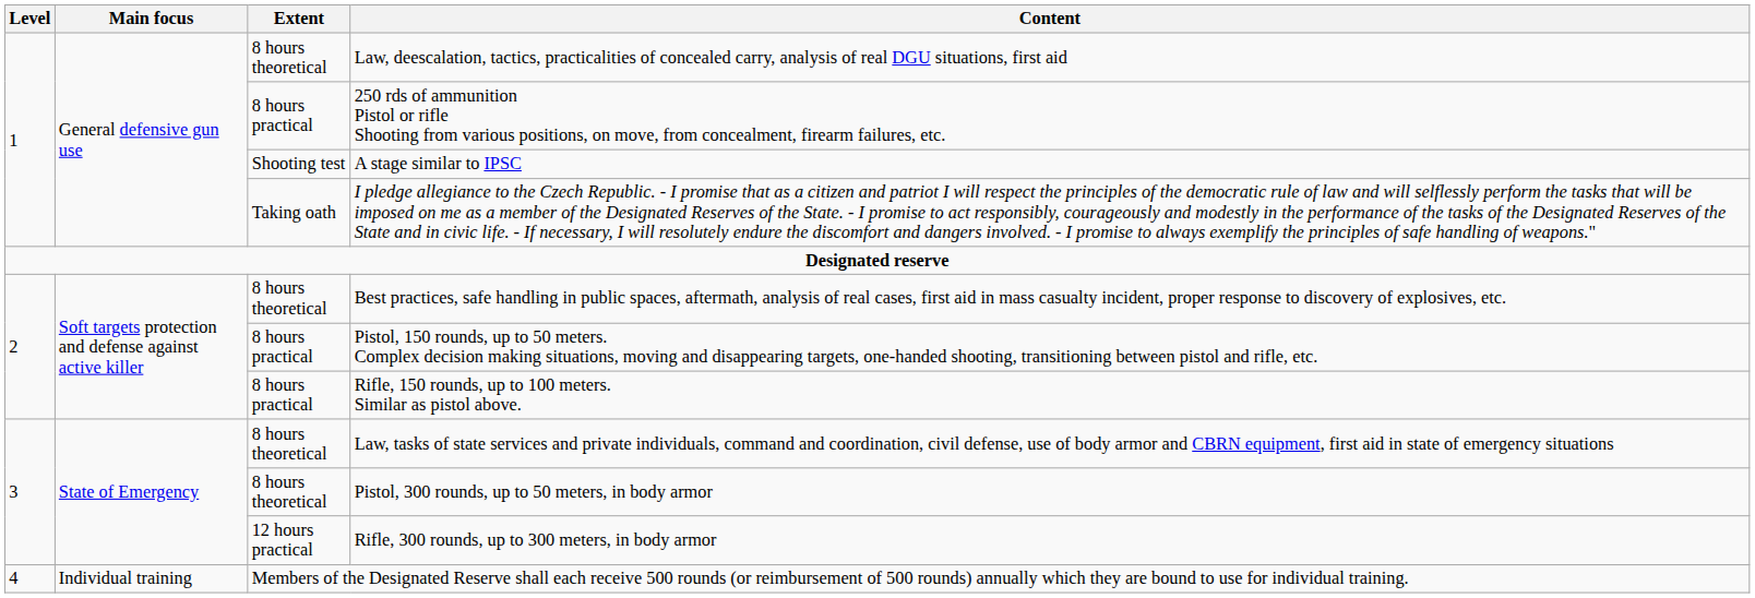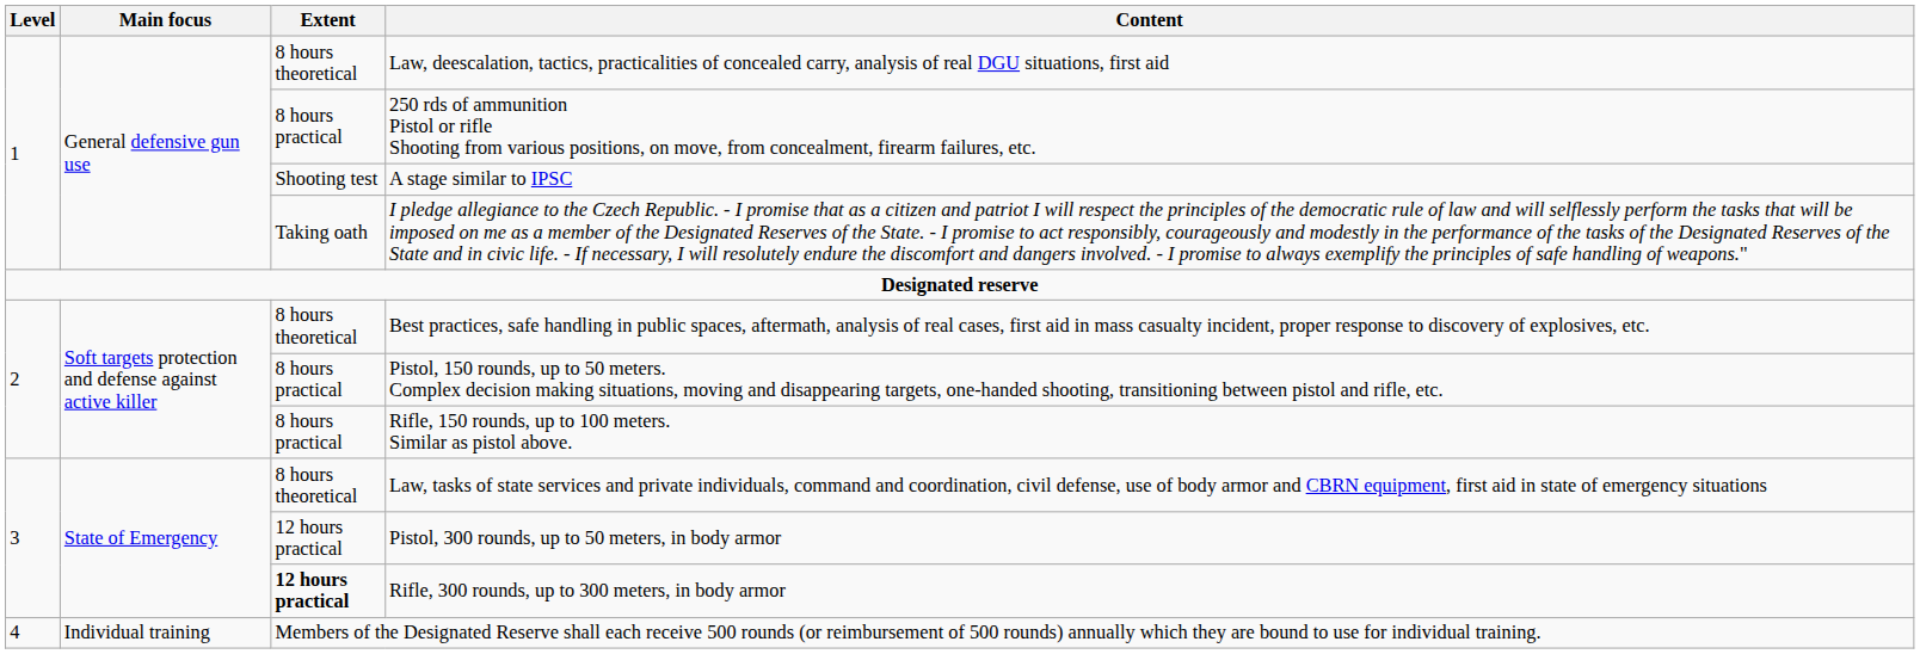 <table class=wikitable>
 <tr>
 <th>Level</th>
 <th>Main focus</th>
 <th>Extent</th>
 <th>Content</th>
 </tr>
 <tr>
 <td rowspan=4>1</td>
 <td rowspan=4>General <a href='#'>defensive gun use</a></td>
 <td>8 hours theoretical</td>
 <td>Law, deescalation, tactics, practicalities of concealed carry, analysis of real <a href='#'>DGU</a> situations, first aid</td>
 </tr>
 <tr>
 <td>8 hours practical</td>
 <td>250 rds of ammunition<br>Pistol or rifle<br>Shooting from various positions, on move, from concealment, firearm failures, etc.</td>
 </tr>
 <tr>
 <td>Shooting test</td>
 <td>A stage similar to <a href='#'>IPSC</a></td>
 </tr>
 <tr>
 <td>Taking oath</td>
 <td><em>I pledge allegiance to the Czech Republic. - I promise that as a citizen and patriot I will respect the principles of the democratic rule of law and will selflessly perform the tasks that will be imposed on me as a member of the Designated Reserves of the State. - I promise to act responsibly, courageously and modestly in the performance of the tasks of the Designated Reserves of the State and in civic life. - If necessary, I will resolutely endure the discomfort and dangers involved. - I promise to always exemplify the principles of safe handling of weapons.</em>"</td>
 </tr>
 <tr>
 <td colspan=4 style="text-align: center;"><strong>Designated reserve</strong></td>
 </tr>
 <tr>
 <td rowspan=3>2</td>
 <td rowspan=3><a href='#'>Soft targets</a> protection and defense against <a href='#'>active killer</a></td>
 <td>8 hours theoretical</td>
 <td>Best practices, safe handling in public spaces, aftermath, analysis of real cases, first aid in mass casualty incident, proper response to discovery of explosives, etc.</td>
 </tr>
 <tr>
 <td>8 hours practical</td>
 <td>Pistol, 150 rounds, up to 50 meters.<br>Complex decision making situations, moving and disappearing targets, one-handed shooting, transitioning between pistol and rifle, etc.</td>
 </tr>
 <tr>
 <td>8 hours practical</td>
 <td>Rifle, 150 rounds, up to 100 meters.<br>Similar as pistol above.</td>
 </tr>
 <tr>
 <td rowspan=3>3</td>
 <td rowspan=3><a href='#'>State of Emergency</a></td>
 <td>8 hours theoretical</td>
 <td>Law, tasks of state services and private individuals, command and coordination, civil defense, use of body armor and <a href='#'>CBRN equipment</a>, first aid in state of emergency situations</td>
 </tr>
 <tr>
-<td>8 hours theoretical</td>
+<td>12 hours practical</td>
 <td>Pistol, 300 rounds, up to 50 meters, in body armor</td>
 </tr>
 <tr>
-<td>12 hours practical</td>
+<td><strong>12 hours practical</strong></td>
 <td>Rifle, 300 rounds, up to 300 meters, in body armor</td>
 </tr>
 <tr>
 <td>4</td>
 <td>Individual training</td>
 <td colspan=2>Members of the Designated Reserve shall each receive 500 rounds (or reimbursement of 500 rounds) annually which they are bound to use for individual training.</td>
 </tr>
 </table>
